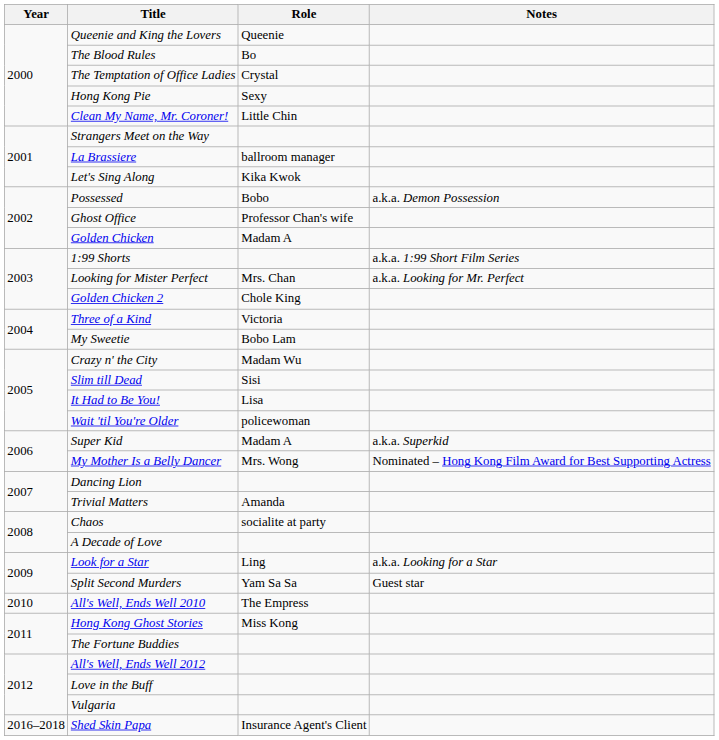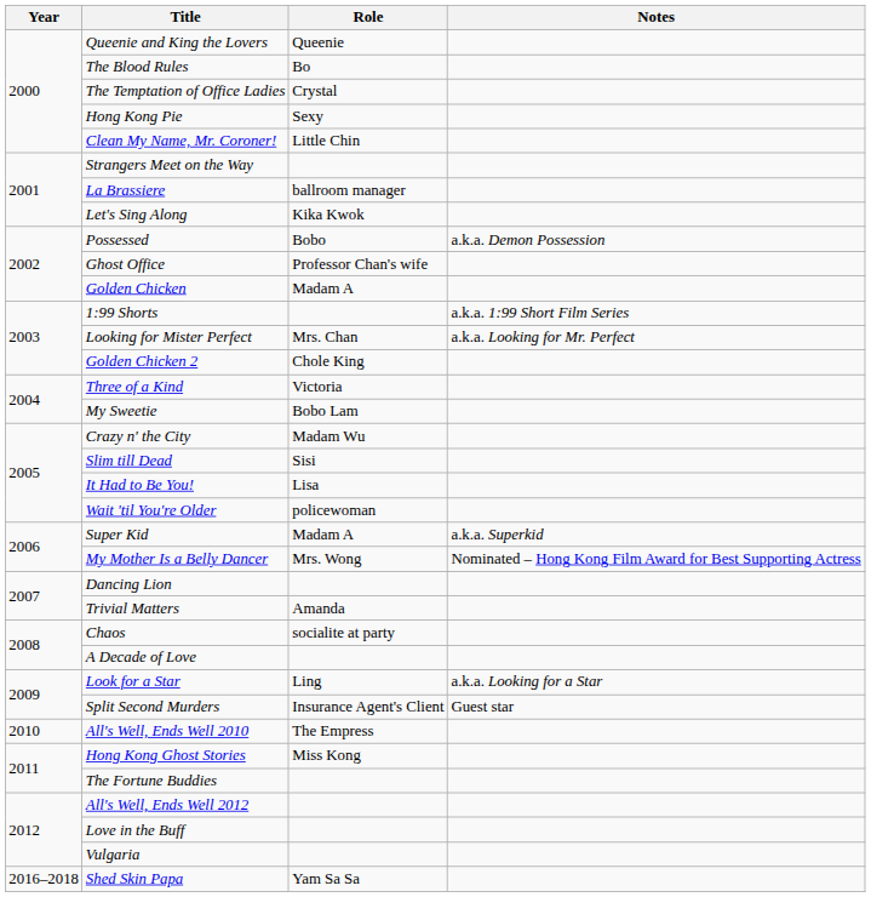 <table class="wikitable" style="font-size: 100%;">
 <tr>
 <th>Year</th>
 <th>Title</th>
 <th>Role</th>
 <th>Notes</th>
 </tr>
 <tr>
 <td rowspan="5">2000</td>
 <td><em>Queenie and King the Lovers</em></td>
 <td>Queenie</td>
 <td></td>
 </tr>
 <tr>
 <td><em>The Blood Rules</em></td>
 <td>Bo</td>
 <td></td>
 </tr>
 <tr>
 <td><em>The Temptation of Office Ladies</em></td>
 <td>Crystal</td>
 <td></td>
 </tr>
 <tr>
 <td><em>Hong Kong Pie</em></td>
 <td>Sexy</td>
 <td></td>
 </tr>
 <tr>
 <td><em><a href='#'>Clean My Name, Mr. Coroner!</a></em></td>
 <td>Little Chin</td>
 <td></td>
 </tr>
 <tr>
 <td rowspan="3">2001</td>
 <td><em>Strangers Meet on the Way</em></td>
 <td></td>
 <td></td>
 </tr>
 <tr>
 <td><em><a href='#'>La Brassiere</a></em></td>
 <td>ballroom manager</td>
 <td></td>
 </tr>
 <tr>
 <td><em>Let's Sing Along</em></td>
 <td>Kika Kwok</td>
 <td></td>
 </tr>
 <tr>
 <td rowspan="3">2002</td>
 <td><em>Possessed</em></td>
 <td>Bobo</td>
 <td>a.k.a. <em>Demon Possession</em></td>
 </tr>
 <tr>
 <td><em>Ghost Office</em></td>
 <td>Professor Chan's wife</td>
 <td></td>
 </tr>
 <tr>
 <td><em><a href='#'>Golden Chicken</a></em></td>
 <td>Madam A</td>
 <td></td>
 </tr>
 <tr>
 <td rowspan="3">2003</td>
 <td><em>1:99 Shorts</em></td>
 <td></td>
 <td>a.k.a. <em>1:99 Short Film Series</em></td>
 </tr>
 <tr>
 <td><em>Looking for Mister Perfect</em></td>
 <td>Mrs. Chan</td>
 <td>a.k.a. <em>Looking for Mr. Perfect</em></td>
 </tr>
 <tr>
 <td><em><a href='#'>Golden Chicken 2</a></em></td>
 <td>Chole King</td>
 <td></td>
 </tr>
 <tr>
 <td rowspan="2">2004</td>
 <td><em><a href='#'>Three of a Kind</a></em></td>
 <td>Victoria</td>
 <td></td>
 </tr>
 <tr>
 <td><em>My Sweetie</em></td>
 <td>Bobo Lam</td>
 <td></td>
 </tr>
 <tr>
 <td rowspan="4">2005</td>
 <td><em>Crazy n' the City</em></td>
 <td>Madam Wu</td>
 <td></td>
 </tr>
 <tr>
 <td><em><a href='#'>Slim till Dead</a></em></td>
 <td>Sisi</td>
 <td></td>
 </tr>
 <tr>
 <td><em><a href='#'>It Had to Be You!</a></em></td>
 <td>Lisa</td>
 <td></td>
 </tr>
 <tr>
 <td><em><a href='#'>Wait 'til You're Older</a></em></td>
 <td>policewoman</td>
 <td></td>
 </tr>
 <tr>
 <td rowspan="2">2006</td>
 <td><em>Super Kid</em></td>
 <td>Madam A</td>
 <td>a.k.a. <em>Superkid</em></td>
 </tr>
 <tr>
 <td><em><a href='#'>My Mother Is a Belly Dancer</a></em></td>
 <td>Mrs. Wong</td>
 <td>Nominated – <a href='#'>Hong Kong Film Award for Best Supporting Actress</a></td>
 </tr>
 <tr>
 <td rowspan="2">2007</td>
 <td><em>Dancing Lion</em></td>
 <td></td>
 <td></td>
 </tr>
 <tr>
 <td><em>Trivial Matters</em></td>
 <td>Amanda</td>
 <td></td>
 </tr>
 <tr>
 <td rowspan="2">2008</td>
 <td><em>Chaos</em></td>
 <td>socialite at party</td>
 <td></td>
 </tr>
 <tr>
 <td><em>A Decade of Love</em></td>
 <td></td>
 <td></td>
 </tr>
 <tr>
 <td rowspan="2">2009</td>
 <td><em><a href='#'>Look for a Star</a></em></td>
 <td>Ling</td>
 <td>a.k.a. <em>Looking for a Star</em></td>
 </tr>
 <tr>
 <td><em>Split Second Murders</em></td>
-<td>Yam Sa Sa</td>
+<td>Insurance Agent's Client</td>
 <td>Guest star</td>
 </tr>
 <tr>
 <td>2010</td>
 <td><em><a href='#'>All's Well, Ends Well 2010</a></em></td>
 <td>The Empress</td>
 <td></td>
 </tr>
 <tr>
 <td rowspan="2">2011</td>
 <td><em><a href='#'>Hong Kong Ghost Stories</a></em></td>
 <td>Miss Kong</td>
 <td></td>
 </tr>
 <tr>
 <td><em>The Fortune Buddies</em></td>
 <td></td>
 <td></td>
 </tr>
 <tr>
 <td rowspan="3">2012</td>
 <td><em><a href='#'>All's Well, Ends Well 2012</a></em></td>
 <td></td>
 <td></td>
 </tr>
 <tr>
 <td><em>Love in the Buff</em></td>
 <td></td>
 <td></td>
 </tr>
 <tr>
 <td><em>Vulgaria</em></td>
 <td></td>
 <td></td>
 </tr>
 <tr>
 <td>2016–2018</td>
 <td><em><a href='#'>Shed Skin Papa</a></em></td>
-<td>Insurance Agent's Client</td>
+<td>Yam Sa Sa</td>
 <td></td>
 </tr>
 </table>
